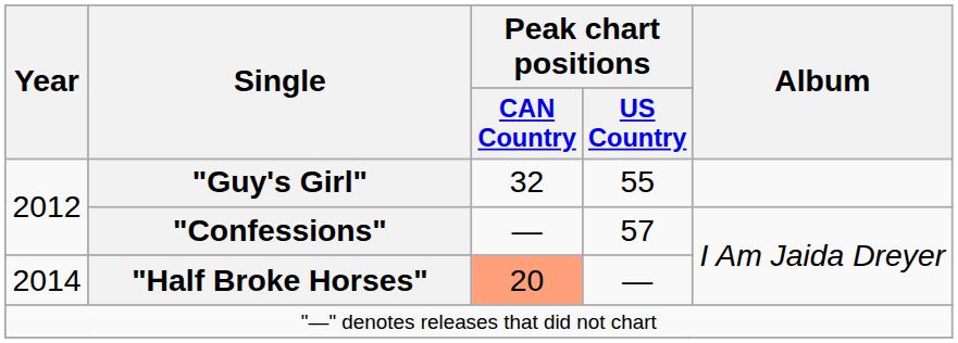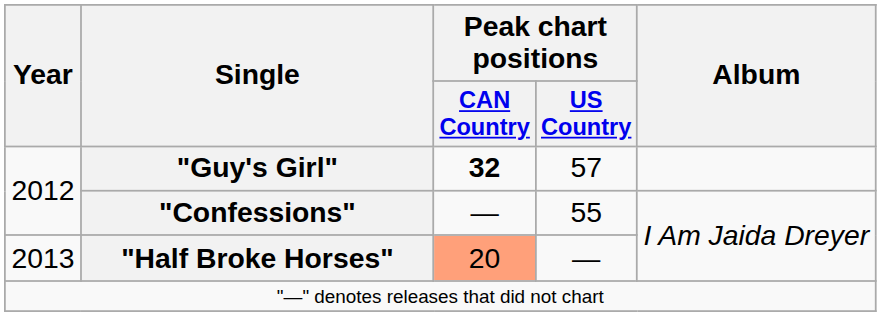 <table class="wikitable plainrowheaders" style="text-align:center;">
 <tr>
 <th rowspan="2">Year</th>
 <th rowspan="2" style="width:12em;">Single</th>
 <th colspan="2">Peak chart<br>positions</th>
 <th rowspan="2">Album</th>
 </tr>
 <tr style="font-size:smaller;">
 <th style="width:45px;"><a href='#'>CAN Country</a><br></th>
 <th style="width:45px;"><a href='#'>US Country</a><br></th>
 </tr>
 <tr>
 <td rowspan="2">2012</td>
 <th scope="row">"Guy's Girl"</th>
-<td>32</td>
-<td>55</td>
+<td><strong>32</strong></td>
+<td>57</td>
 <td></td>
 </tr>
 <tr>
 <th scope="row">"Confessions"</th>
 <td>—</td>
-<td>57</td>
+<td>55</td>
 <td style="text-align:left;" rowspan="2"><em>I Am Jaida Dreyer</em></td>
 </tr>
 <tr>
-<td>2014</td>
+<td>2013</td>
 <th scope="row">"Half Broke Horses"</th>
 <td style="background: lightsalmon;">20</td>
 <td>—</td>
 </tr>
 <tr>
 <td colspan="5" style="font-size:8pt">"—" denotes releases that did not chart</td>
 </tr>
 </table>
